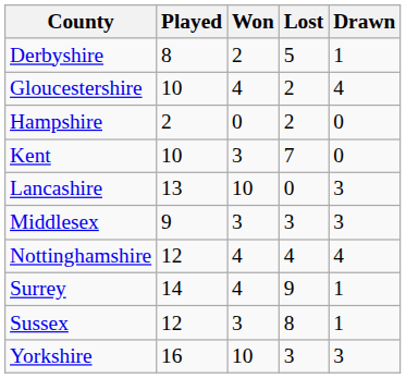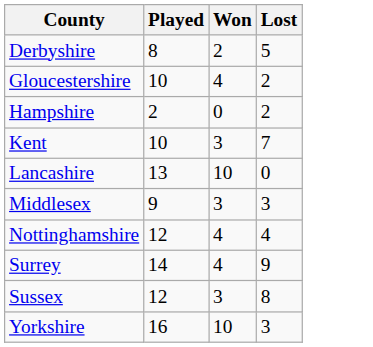 <table class="wikitable sortable">
 <tr>
 <th>County</th>
 <th>Played</th>
 <th>Won</th>
 <th>Lost</th>
-<th>Drawn</th>
 </tr>
 <tr>
 <td><a href='#'>Derbyshire</a></td>
 <td>8</td>
 <td>2</td>
 <td>5</td>
-<td>1</td>
 </tr>
 <tr>
 <td><a href='#'>Gloucestershire</a></td>
 <td>10</td>
 <td>4</td>
 <td>2</td>
-<td>4</td>
 </tr>
 <tr>
 <td><a href='#'>Hampshire</a></td>
 <td>2</td>
 <td>0</td>
 <td>2</td>
-<td>0</td>
 </tr>
 <tr>
 <td><a href='#'>Kent</a></td>
 <td>10</td>
 <td>3</td>
 <td>7</td>
-<td>0</td>
 </tr>
 <tr>
 <td><a href='#'>Lancashire</a></td>
 <td>13</td>
 <td>10</td>
 <td>0</td>
-<td>3</td>
 </tr>
 <tr>
 <td><a href='#'>Middlesex</a></td>
 <td>9</td>
-<td>3</td>
 <td>3</td>
 <td>3</td>
 </tr>
 <tr>
 <td><a href='#'>Nottinghamshire</a></td>
 <td>12</td>
 <td>4</td>
 <td>4</td>
-<td>4</td>
 </tr>
 <tr>
 <td><a href='#'>Surrey</a></td>
 <td>14</td>
 <td>4</td>
 <td>9</td>
-<td>1</td>
 </tr>
 <tr>
 <td><a href='#'>Sussex</a></td>
 <td>12</td>
 <td>3</td>
 <td>8</td>
-<td>1</td>
 </tr>
 <tr>
 <td><a href='#'>Yorkshire</a></td>
 <td>16</td>
 <td>10</td>
 <td>3</td>
-<td>3</td>
 </tr>
 </table>
